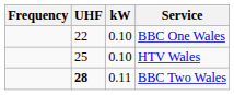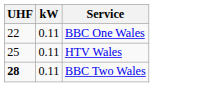 <table class="wikitable sortable">
 <tr>
-<th>Frequency</th>
 <th>UHF</th>
 <th>kW</th>
 <th>Service</th>
 </tr>
 <tr>
-<td></td>
 <td>22</td>
-<td>0.10</td>
+<td>0.11</td>
 <td><a href='#'>BBC One Wales</a></td>
 </tr>
 <tr>
-<td></td>
 <td>25</td>
-<td>0.10</td>
+<td>0.11</td>
 <td><a href='#'>HTV Wales</a></td>
 </tr>
 <tr>
-<td></td>
 <td><strong>28</strong></td>
 <td>0.11</td>
 <td><a href='#'>BBC Two Wales</a></td>
 </tr>
 </table>
